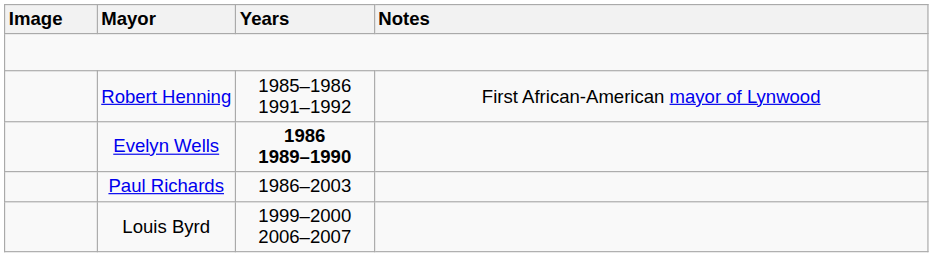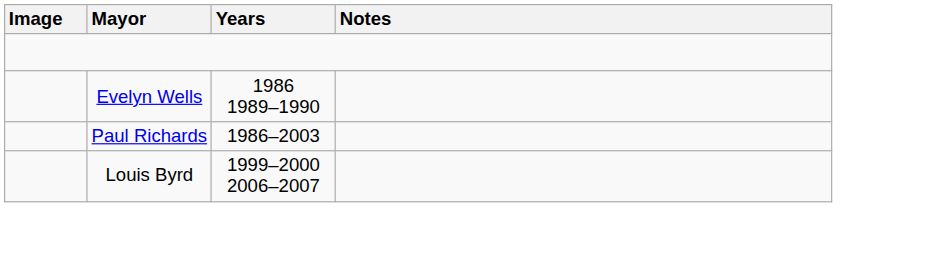 <table class="wikitable" style="text-align:center">
 <tr>
 <th style="text-align:left; width:10%;">Image</th>
 <th style="text-align:left; width:15%;">Mayor</th>
 <th style="text-align:left; width:15%;">Years</th>
 <th style="text-align:left; width:60%;">Notes</th>
 </tr>
 <tr style="height:2em">
 </tr>
 <tr>
 <td></td>
-<td><a href='#'>Robert Henning</a></td>
-<td>1985–1986<br>1991–1992</td>
-<td>First African-American <a href='#'>mayor of Lynwood</a></td>
-</tr>
-<tr>
-<td></td>
 <td><a href='#'>Evelyn Wells</a></td>
-<td><strong>1986<br> 1989–1990</strong></td>
+<td>1986<br> 1989–1990</td>
 <td></td>
 </tr>
 <tr>
 <td></td>
 <td><a href='#'>Paul Richards</a></td>
 <td>1986–2003</td>
 <td></td>
 </tr>
 <tr>
 <td></td>
 <td>Louis Byrd</td>
 <td>1999–2000<br> 2006–2007</td>
 <td></td>
 </tr>
 </table>
